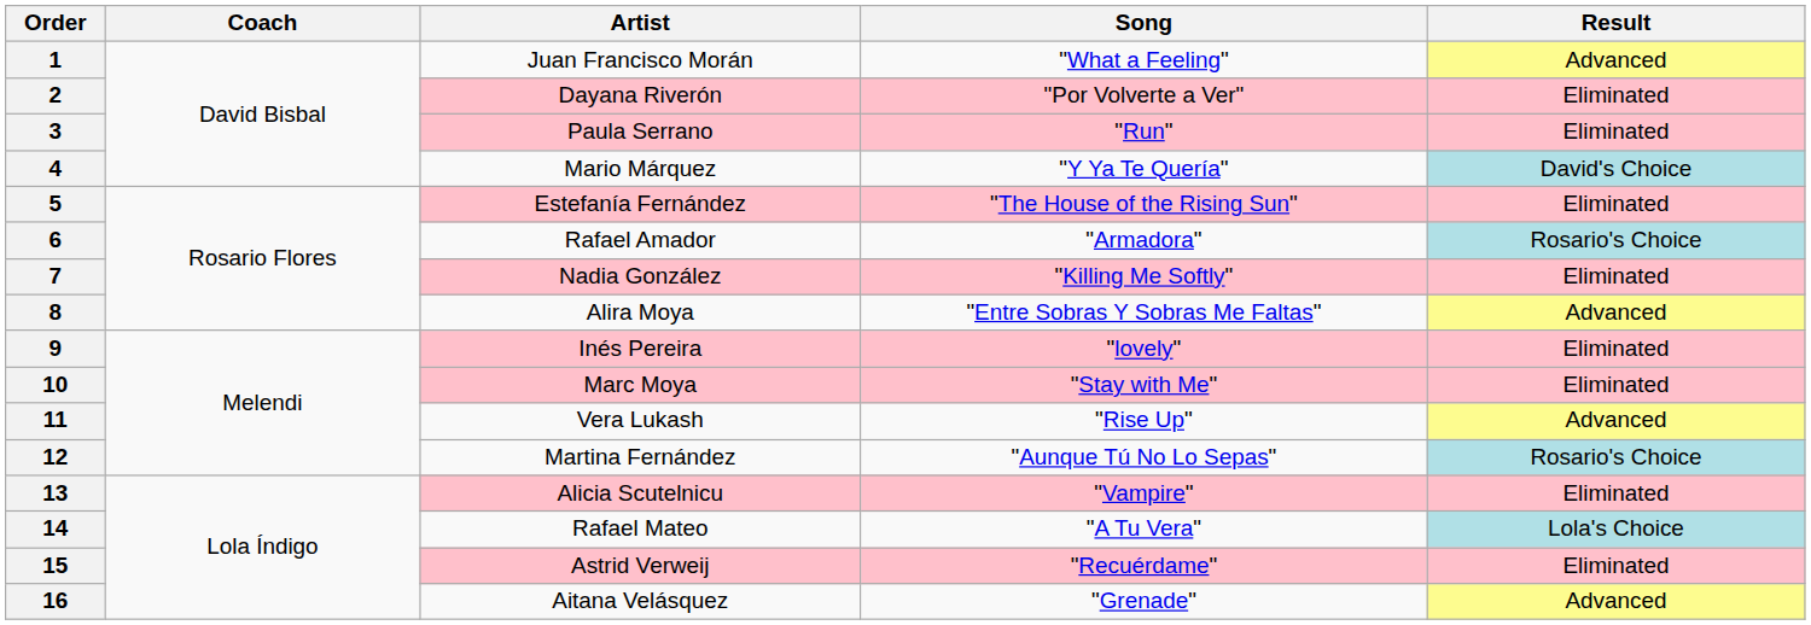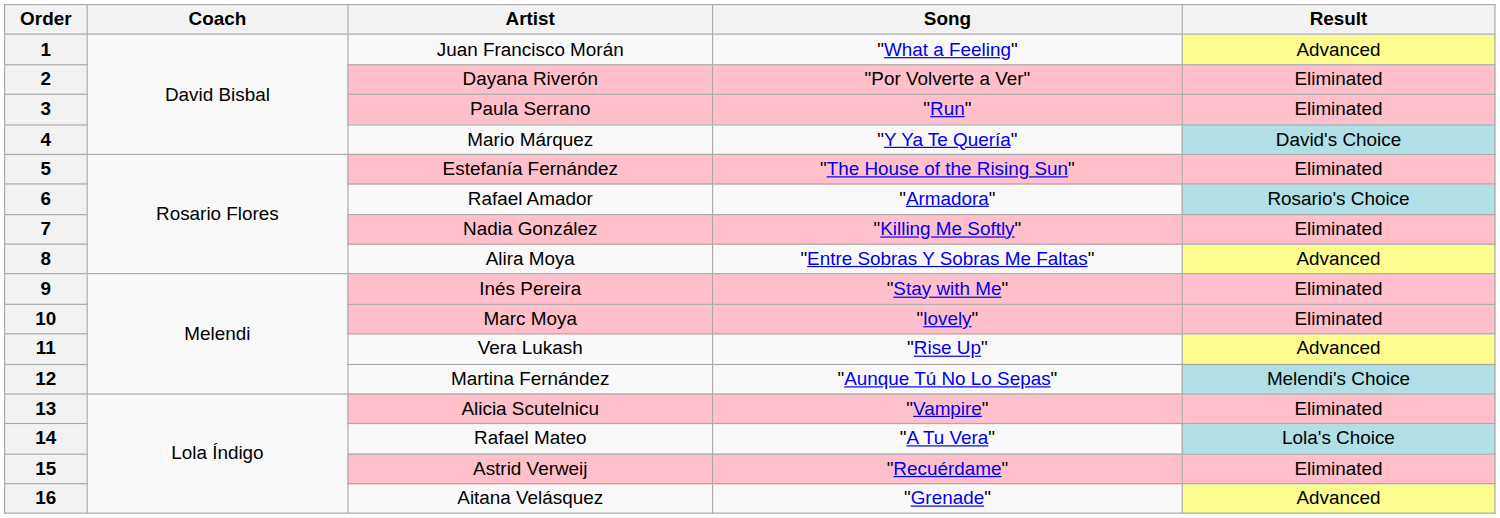 <table class="wikitable" style="text-align: center; width:100%">
 <tr>
 <th style="width:02%">Order</th>
 <th style="width:10%">Coach</th>
 <th style="width:14%">Artist</th>
 <th style="width:18%">Song</th>
 <th style="width:12%">Result</th>
 </tr>
 <tr>
 <th>1</th>
 <td rowspan="4">David Bisbal</td>
 <td>Juan Francisco Morán</td>
 <td>"<a href='#'>What a Feeling</a>"</td>
 <td style="background:#fdfc8f">Advanced</td>
 </tr>
 <tr>
 <th>2</th>
 <td style="background:pink">Dayana Riverón</td>
 <td style="background:pink">"Por Volverte a Ver"</td>
 <td style="background:pink">Eliminated</td>
 </tr>
 <tr>
 <th>3</th>
 <td style="background:pink">Paula Serrano</td>
 <td style="background:pink">"<a href='#'>Run</a>"</td>
 <td style="background:pink">Eliminated</td>
 </tr>
 <tr>
 <th>4</th>
 <td>Mario Márquez</td>
 <td>"<a href='#'>Y Ya Te Quería</a>"</td>
 <td style="background:#b0e0e6">David's Choice</td>
 </tr>
 <tr>
 <th>5</th>
 <td rowspan="4">Rosario Flores</td>
 <td style="background:pink">Estefanía Fernández</td>
 <td style="background:pink">"<a href='#'>The House of the Rising Sun</a>"</td>
 <td style="background:pink">Eliminated</td>
 </tr>
 <tr>
 <th>6</th>
 <td>Rafael Amador</td>
 <td>"<a href='#'>Armadora</a>"</td>
 <td style="background:#b0e0e6">Rosario's Choice</td>
 </tr>
 <tr>
 <th>7</th>
 <td style="background:pink">Nadia González</td>
 <td style="background:pink">"<a href='#'>Killing Me Softly</a>"</td>
 <td style="background:pink">Eliminated</td>
 </tr>
 <tr>
 <th>8</th>
 <td>Alira Moya</td>
 <td>"<a href='#'>Entre Sobras Y Sobras Me Faltas</a>"</td>
 <td style="background:#fdfc8f">Advanced</td>
 </tr>
 <tr>
 <th>9</th>
 <td rowspan="4">Melendi</td>
 <td style="background:pink">Inés Pereira</td>
-<td style="background:pink">"<a href='#'>lovely</a>"</td>
+<td style="background:pink">"<a href='#'>Stay with Me</a>"</td>
 <td style="background:pink">Eliminated</td>
 </tr>
 <tr>
 <th>10</th>
 <td style="background:pink">Marc Moya</td>
-<td style="background:pink">"<a href='#'>Stay with Me</a>"</td>
+<td style="background:pink">"<a href='#'>lovely</a>"</td>
 <td style="background:pink">Eliminated</td>
 </tr>
 <tr>
 <th>11</th>
 <td>Vera Lukash</td>
 <td>"<a href='#'>Rise Up</a>"</td>
 <td style="background:#fdfc8f">Advanced</td>
 </tr>
 <tr>
 <th>12</th>
 <td>Martina Fernández</td>
 <td>"<a href='#'>Aunque Tú No Lo Sepas</a>"</td>
-<td style="background:#b0e0e6">Rosario's Choice</td>
+<td style="background:#b0e0e6">Melendi's Choice</td>
 </tr>
 <tr>
 <th>13</th>
 <td rowspan="4">Lola Índigo</td>
 <td style="background:pink">Alicia Scutelnicu</td>
 <td style="background:pink">"<a href='#'>Vampire</a>"</td>
 <td style="background:pink">Eliminated</td>
 </tr>
 <tr>
 <th>14</th>
 <td>Rafael Mateo</td>
 <td>"<a href='#'>A Tu Vera</a>"</td>
 <td style="background:#b0e0e6">Lola's Choice</td>
 </tr>
 <tr>
 <th>15</th>
 <td style="background:pink">Astrid Verweij</td>
 <td style="background:pink">"<a href='#'>Recuérdame</a>"</td>
 <td style="background:pink">Eliminated</td>
 </tr>
 <tr>
 <th>16</th>
 <td>Aitana Velásquez</td>
 <td>"<a href='#'>Grenade</a>"</td>
 <td style="background:#fdfc8f">Advanced</td>
 </tr>
 </table>
